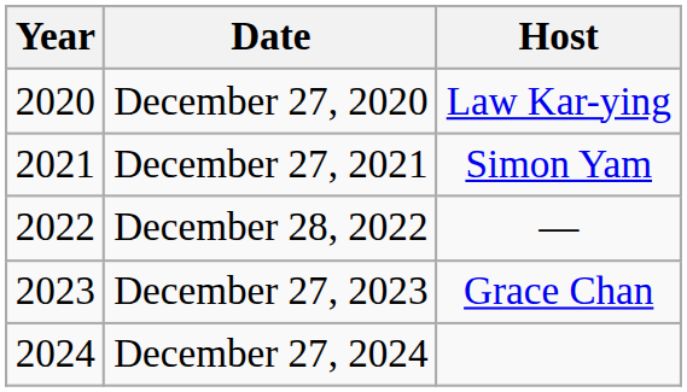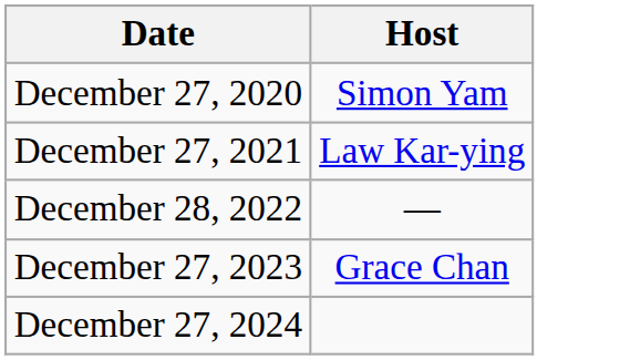 <table class="wikitable plainrowheaders" style="text-align:center">
 <tr>
-<th scope="col">Year</th>
 <th scope="col">Date</th>
 <th scope="col">Host</th>
 </tr>
 <tr>
-<td>2020</td>
 <td>December 27, 2020</td>
+<td><a href='#'>Simon Yam</a></td>
+</tr>
+<tr>
+<td>December 27, 2021</td>
 <td><a href='#'>Law Kar-ying</a></td>
 </tr>
 <tr>
-<td>2021</td>
-<td>December 27, 2021</td>
-<td><a href='#'>Simon Yam</a></td>
-</tr>
-<tr>
-<td>2022</td>
 <td>December 28, 2022</td>
 <td>—</td>
 </tr>
 <tr>
-<td>2023</td>
 <td>December 27, 2023</td>
 <td><a href='#'>Grace Chan</a></td>
 </tr>
 <tr>
-<td>2024</td>
 <td>December 27, 2024</td>
 <td></td>
 </tr>
 </table>
